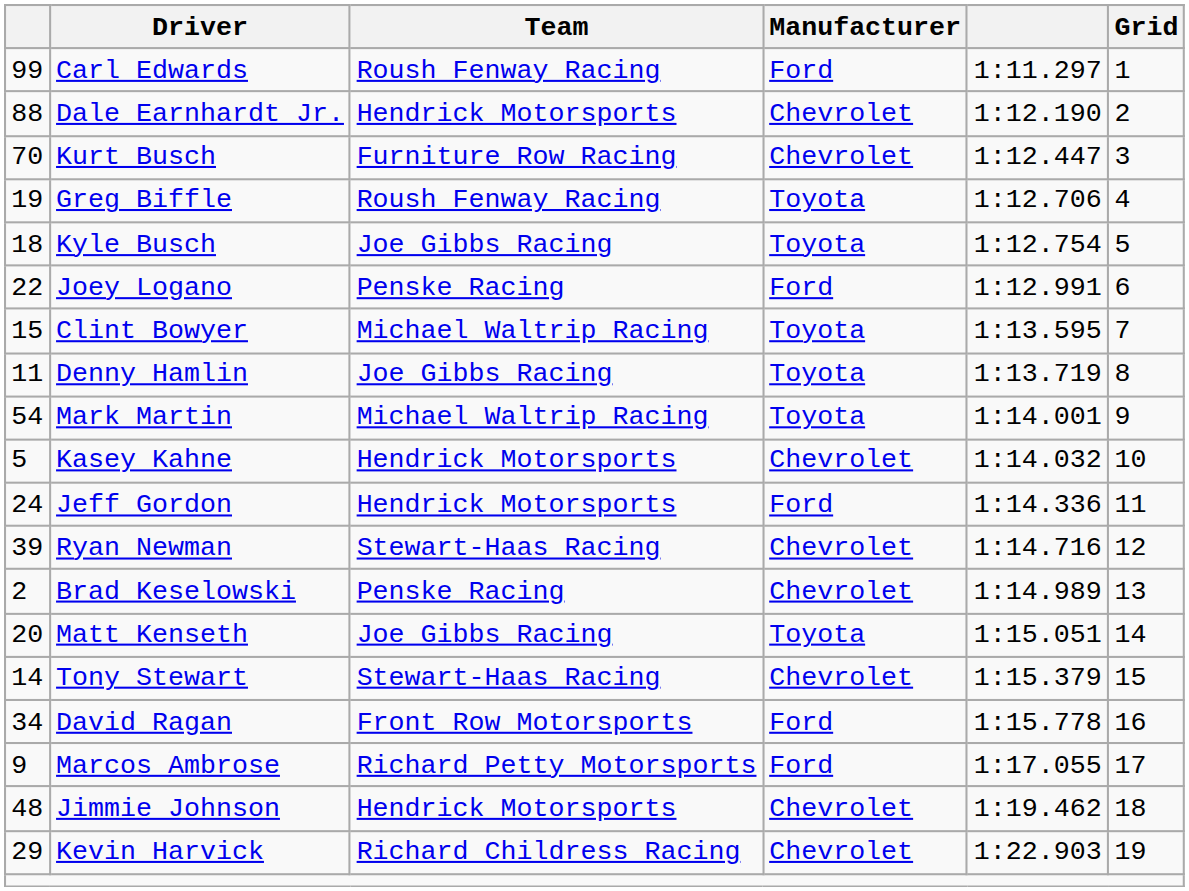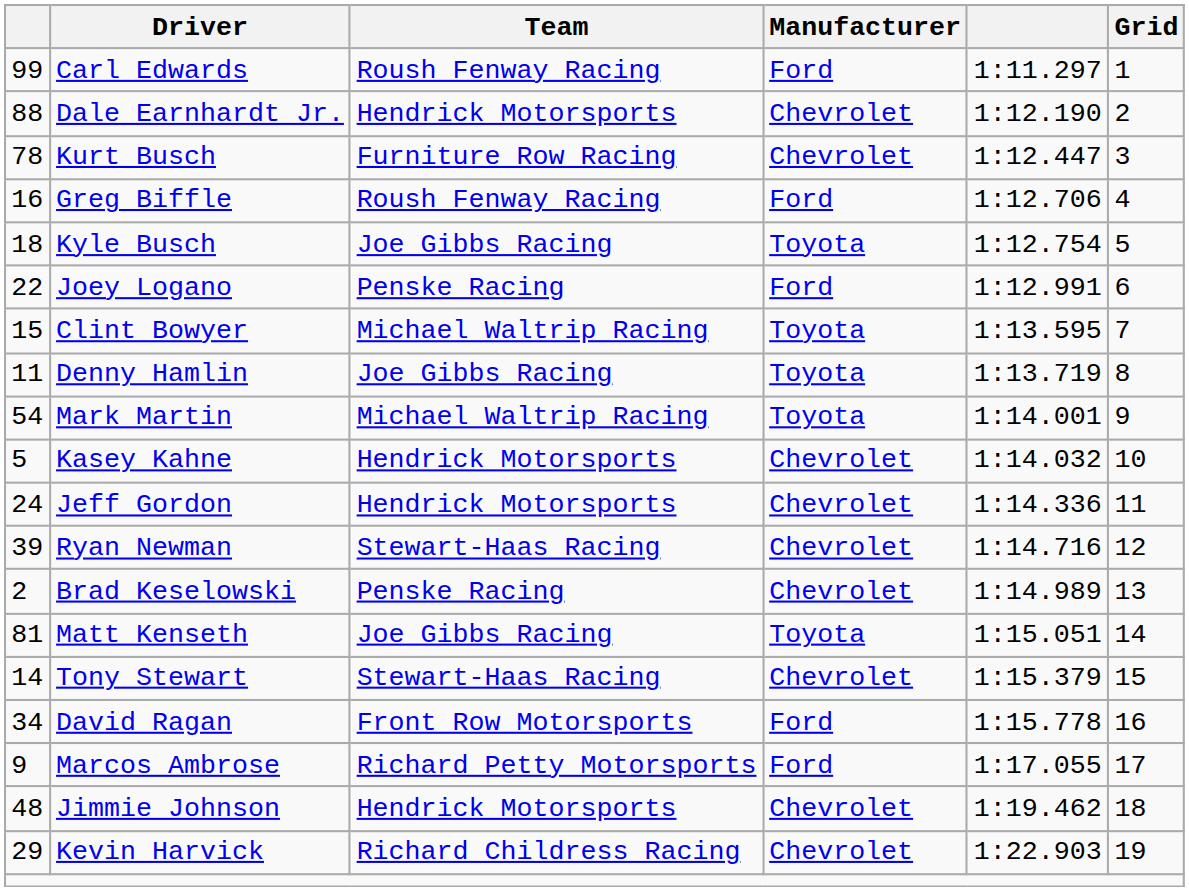 <table class="wikitable">
 <tr>
 <th></th>
 <th>Driver</th>
 <th>Team</th>
 <th>Manufacturer</th>
 <th></th>
 <th>Grid</th>
 </tr>
 <tr>
 <td>99</td>
 <td><a href='#'>Carl Edwards</a></td>
 <td><a href='#'>Roush Fenway Racing</a></td>
 <td><a href='#'>Ford</a></td>
 <td>1:11.297</td>
 <td>1</td>
 </tr>
 <tr>
 <td>88</td>
 <td><a href='#'>Dale Earnhardt Jr.</a></td>
 <td><a href='#'>Hendrick Motorsports</a></td>
 <td><a href='#'>Chevrolet</a></td>
 <td>1:12.190</td>
 <td>2</td>
 </tr>
 <tr>
-<td>70</td>
+<td>78</td>
 <td><a href='#'>Kurt Busch</a></td>
 <td><a href='#'>Furniture Row Racing</a></td>
 <td><a href='#'>Chevrolet</a></td>
 <td>1:12.447</td>
 <td>3</td>
 </tr>
 <tr>
-<td>19</td>
+<td>16</td>
 <td><a href='#'>Greg Biffle</a></td>
 <td><a href='#'>Roush Fenway Racing</a></td>
-<td><a href='#'>Toyota</a></td>
+<td><a href='#'>Ford</a></td>
 <td>1:12.706</td>
 <td>4</td>
 </tr>
 <tr>
 <td>18</td>
 <td><a href='#'>Kyle Busch</a></td>
 <td><a href='#'>Joe Gibbs Racing</a></td>
 <td><a href='#'>Toyota</a></td>
 <td>1:12.754</td>
 <td>5</td>
 </tr>
 <tr>
 <td>22</td>
 <td><a href='#'>Joey Logano</a></td>
 <td><a href='#'>Penske Racing</a></td>
 <td><a href='#'>Ford</a></td>
 <td>1:12.991</td>
 <td>6</td>
 </tr>
 <tr>
 <td>15</td>
 <td><a href='#'>Clint Bowyer</a></td>
 <td><a href='#'>Michael Waltrip Racing</a></td>
 <td><a href='#'>Toyota</a></td>
 <td>1:13.595</td>
 <td>7</td>
 </tr>
 <tr>
 <td>11</td>
 <td><a href='#'>Denny Hamlin</a></td>
 <td><a href='#'>Joe Gibbs Racing</a></td>
 <td><a href='#'>Toyota</a></td>
 <td>1:13.719</td>
 <td>8</td>
 </tr>
 <tr>
 <td>54</td>
 <td><a href='#'>Mark Martin</a></td>
 <td><a href='#'>Michael Waltrip Racing</a></td>
 <td><a href='#'>Toyota</a></td>
 <td>1:14.001</td>
 <td>9</td>
 </tr>
 <tr>
 <td>5</td>
 <td><a href='#'>Kasey Kahne</a></td>
 <td><a href='#'>Hendrick Motorsports</a></td>
 <td><a href='#'>Chevrolet</a></td>
 <td>1:14.032</td>
 <td>10</td>
 </tr>
 <tr>
 <td>24</td>
 <td><a href='#'>Jeff Gordon</a></td>
 <td><a href='#'>Hendrick Motorsports</a></td>
-<td><a href='#'>Ford</a></td>
+<td><a href='#'>Chevrolet</a></td>
 <td>1:14.336</td>
 <td>11</td>
 </tr>
 <tr>
 <td>39</td>
 <td><a href='#'>Ryan Newman</a></td>
 <td><a href='#'>Stewart-Haas Racing</a></td>
 <td><a href='#'>Chevrolet</a></td>
 <td>1:14.716</td>
 <td>12</td>
 </tr>
 <tr>
 <td>2</td>
 <td><a href='#'>Brad Keselowski</a></td>
 <td><a href='#'>Penske Racing</a></td>
 <td><a href='#'>Chevrolet</a></td>
 <td>1:14.989</td>
 <td>13</td>
 </tr>
 <tr>
-<td>20</td>
+<td>81</td>
 <td><a href='#'>Matt Kenseth</a></td>
 <td><a href='#'>Joe Gibbs Racing</a></td>
 <td><a href='#'>Toyota</a></td>
 <td>1:15.051</td>
 <td>14</td>
 </tr>
 <tr>
 <td>14</td>
 <td><a href='#'>Tony Stewart</a></td>
 <td><a href='#'>Stewart-Haas Racing</a></td>
 <td><a href='#'>Chevrolet</a></td>
 <td>1:15.379</td>
 <td>15</td>
 </tr>
 <tr>
 <td>34</td>
 <td><a href='#'>David Ragan</a></td>
 <td><a href='#'>Front Row Motorsports</a></td>
 <td><a href='#'>Ford</a></td>
 <td>1:15.778</td>
 <td>16</td>
 </tr>
 <tr>
 <td>9</td>
 <td><a href='#'>Marcos Ambrose</a></td>
 <td><a href='#'>Richard Petty Motorsports</a></td>
 <td><a href='#'>Ford</a></td>
 <td>1:17.055</td>
 <td>17</td>
 </tr>
 <tr>
 <td>48</td>
 <td><a href='#'>Jimmie Johnson</a></td>
 <td><a href='#'>Hendrick Motorsports</a></td>
 <td><a href='#'>Chevrolet</a></td>
 <td>1:19.462</td>
 <td>18</td>
 </tr>
 <tr>
 <td>29</td>
 <td><a href='#'>Kevin Harvick</a></td>
 <td><a href='#'>Richard Childress Racing</a></td>
 <td><a href='#'>Chevrolet</a></td>
 <td>1:22.903</td>
 <td>19</td>
 </tr>
 <tr>
 <td colspan="8"></td>
 </tr>
 </table>
